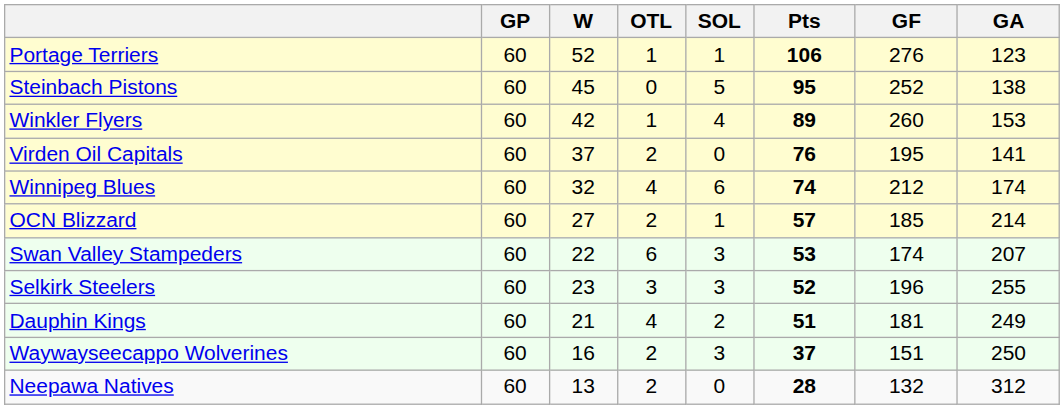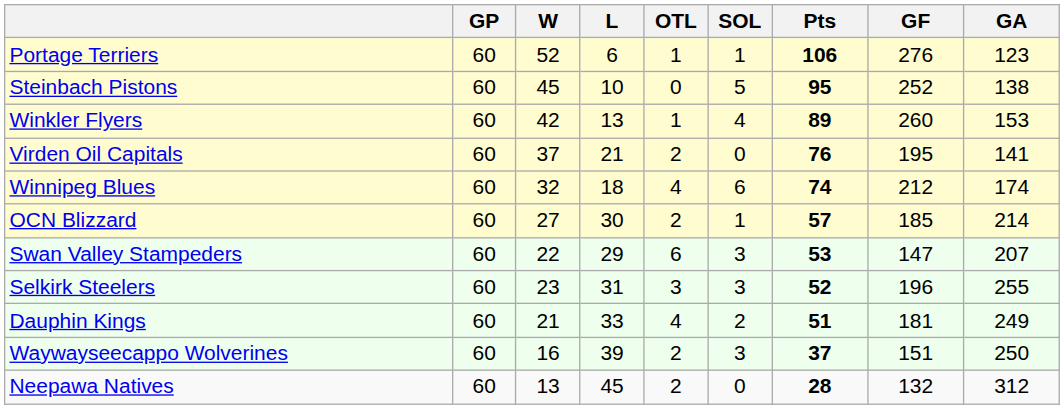 <table class="wikitable">
 <tr>
 <th bgcolor="#DDDDFF" width="35%"></th>
 <th bgcolor="#DDDDFF" width="5%">GP</th>
 <th bgcolor="#DDDDFF" width="5%">W</th>
+<th bgcolor="#DDDDFF" width="5%">L</th>
 <th bgcolor="#DDDDFF" width="5%">OTL</th>
 <th bgcolor="#DDDDFF" width="5%">SOL</th>
 <th bgcolor="#DDDDFF" width="7.5%">Pts</th>
 <th bgcolor="#DDDDFF" width="7.5%">GF</th>
 <th bgcolor="#DDDDFF" width="7.5%">GA</th>
 </tr>
 <tr align=center bgcolor=#FFFDD0>
 <td align=left><a href='#'>Portage Terriers</a></td>
 <td>60</td>
 <td>52</td>
+<td>6</td>
 <td>1</td>
 <td>1</td>
 <td><strong>106</strong></td>
 <td>276</td>
 <td>123</td>
 </tr>
 <tr align=center bgcolor=#FFFDD0>
 <td align=left><a href='#'>Steinbach Pistons</a></td>
 <td>60</td>
 <td>45</td>
+<td>10</td>
 <td>0</td>
 <td>5</td>
 <td><strong>95</strong></td>
 <td>252</td>
 <td>138</td>
 </tr>
 <tr align=center bgcolor=#FFFDD0>
 <td align=left><a href='#'>Winkler Flyers</a></td>
 <td>60</td>
 <td>42</td>
+<td>13</td>
 <td>1</td>
 <td>4</td>
 <td><strong>89</strong></td>
 <td>260</td>
 <td>153</td>
 </tr>
 <tr align=center bgcolor=#FFFDD0>
 <td align=left><a href='#'>Virden Oil Capitals</a></td>
 <td>60</td>
 <td>37</td>
+<td>21</td>
 <td>2</td>
 <td>0</td>
 <td><strong>76</strong></td>
 <td>195</td>
 <td>141</td>
 </tr>
 <tr align=center bgcolor=#FFFDD0>
 <td align=left><a href='#'>Winnipeg Blues</a></td>
 <td>60</td>
 <td>32</td>
+<td>18</td>
 <td>4</td>
 <td>6</td>
 <td><strong>74</strong></td>
 <td>212</td>
 <td>174</td>
 </tr>
 <tr align=center bgcolor=#FFFDD0>
 <td align=left><a href='#'>OCN Blizzard</a></td>
 <td>60</td>
 <td>27</td>
+<td>30</td>
 <td>2</td>
 <td>1</td>
 <td><strong>57</strong></td>
 <td>185</td>
 <td>214</td>
 </tr>
 <tr align=center bgcolor=#eeffee>
 <td align=left><a href='#'>Swan Valley Stampeders</a></td>
 <td>60</td>
 <td>22</td>
+<td>29</td>
 <td>6</td>
 <td>3</td>
 <td><strong>53</strong></td>
-<td>174</td>
+<td>147</td>
 <td>207</td>
 </tr>
 <tr align=center bgcolor=eeffee>
 <td align=left><a href='#'>Selkirk Steelers</a></td>
 <td>60</td>
 <td>23</td>
+<td>31</td>
 <td>3</td>
 <td>3</td>
 <td><strong>52</strong></td>
 <td>196</td>
 <td>255</td>
 </tr>
 <tr align=center bgcolor=eeffee>
 <td align=left><a href='#'>Dauphin Kings</a></td>
 <td>60</td>
 <td>21</td>
+<td>33</td>
 <td>4</td>
 <td>2</td>
 <td><strong>51</strong></td>
 <td>181</td>
 <td>249</td>
 </tr>
 <tr align=center bgcolor=eeffee>
 <td align=left><a href='#'>Waywayseecappo Wolverines</a></td>
 <td>60</td>
 <td>16</td>
+<td>39</td>
 <td>2</td>
 <td>3</td>
 <td><strong>37</strong></td>
 <td>151</td>
 <td>250</td>
 </tr>
 <tr align=center>
 <td align=left><a href='#'>Neepawa Natives</a></td>
 <td>60</td>
 <td>13</td>
+<td>45</td>
 <td>2</td>
 <td>0</td>
 <td><strong>28</strong></td>
 <td>132</td>
 <td>312</td>
 </tr>
 </table>
